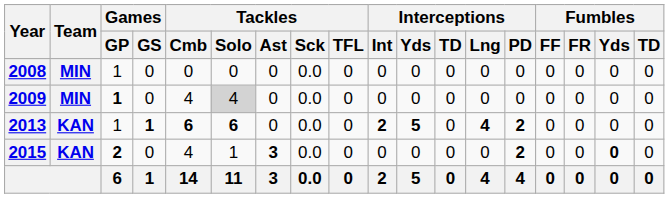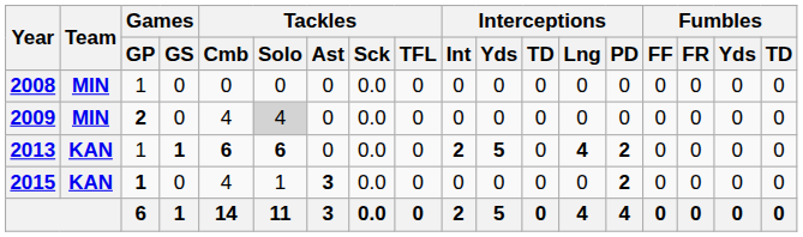 <table class="wikitable" style="text-align:center">
 <tr>
 <th rowspan="2">Year</th>
 <th rowspan="2">Team</th>
 <th colspan="2">Games</th>
 <th colspan="5">Tackles</th>
 <th colspan="5">Interceptions</th>
 <th colspan="4">Fumbles</th>
 </tr>
 <tr>
 <th>GP</th>
 <th>GS</th>
 <th>Cmb</th>
 <th>Solo</th>
 <th>Ast</th>
 <th>Sck</th>
 <th>TFL</th>
 <th>Int</th>
 <th>Yds</th>
 <th>TD</th>
 <th>Lng</th>
 <th>PD</th>
 <th>FF</th>
 <th>FR</th>
 <th>Yds</th>
 <th>TD</th>
 </tr>
 <tr>
 <th><a href='#'>2008</a></th>
 <th><a href='#'>MIN</a></th>
 <td>1</td>
 <td>0</td>
 <td>0</td>
 <td>0</td>
 <td>0</td>
 <td>0.0</td>
 <td>0</td>
 <td>0</td>
 <td>0</td>
 <td>0</td>
 <td>0</td>
 <td>0</td>
 <td>0</td>
 <td>0</td>
 <td>0</td>
 <td>0</td>
 </tr>
 <tr>
 <th><a href='#'>2009</a></th>
 <th><a href='#'>MIN</a></th>
-<td><strong>1</strong></td>
+<td><strong>2</strong></td>
 <td>0</td>
 <td>4</td>
 <td style="background: lightgrey;">4</td>
 <td>0</td>
 <td>0.0</td>
 <td>0</td>
 <td>0</td>
 <td>0</td>
 <td>0</td>
 <td>0</td>
 <td>0</td>
 <td>0</td>
 <td>0</td>
 <td>0</td>
 <td>0</td>
 </tr>
 <tr>
 <th><a href='#'>2013</a></th>
 <th><a href='#'>KAN</a></th>
 <td>1</td>
 <td><strong>1</strong></td>
 <td><strong>6</strong></td>
 <td><strong>6</strong></td>
 <td>0</td>
 <td>0.0</td>
 <td>0</td>
 <td><strong>2</strong></td>
 <td><strong>5</strong></td>
 <td>0</td>
 <td><strong>4</strong></td>
 <td><strong>2</strong></td>
 <td>0</td>
 <td>0</td>
 <td>0</td>
 <td>0</td>
 </tr>
 <tr>
 <th><a href='#'>2015</a></th>
 <th><a href='#'>KAN</a></th>
-<td><strong>2</strong></td>
+<td><strong>1</strong></td>
 <td>0</td>
 <td>4</td>
 <td>1</td>
 <td><strong>3</strong></td>
 <td>0.0</td>
 <td>0</td>
 <td>0</td>
 <td>0</td>
 <td>0</td>
 <td>0</td>
 <td><strong>2</strong></td>
 <td>0</td>
 <td>0</td>
-<td><strong>0</strong></td>
+<td>0</td>
 <td>0</td>
 </tr>
 <tr>
 <th colspan="2"></th>
 <th>6</th>
 <th>1</th>
 <th>14</th>
 <th>11</th>
 <th>3</th>
 <th>0.0</th>
 <th>0</th>
 <th>2</th>
 <th>5</th>
 <th>0</th>
 <th>4</th>
 <th>4</th>
 <th>0</th>
 <th>0</th>
 <th>0</th>
 <th>0</th>
 </tr>
 </table>
